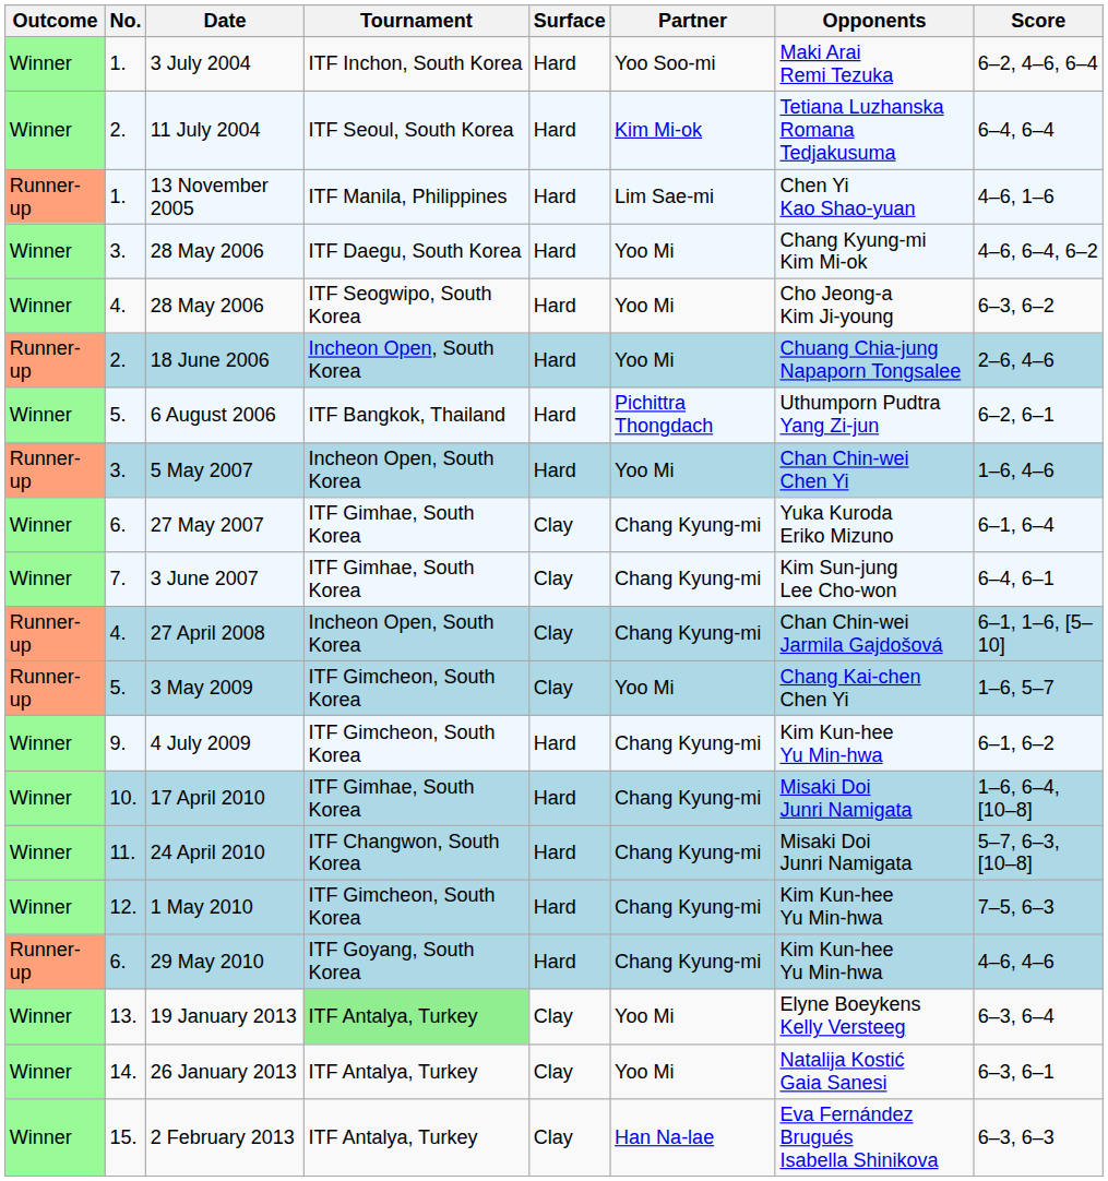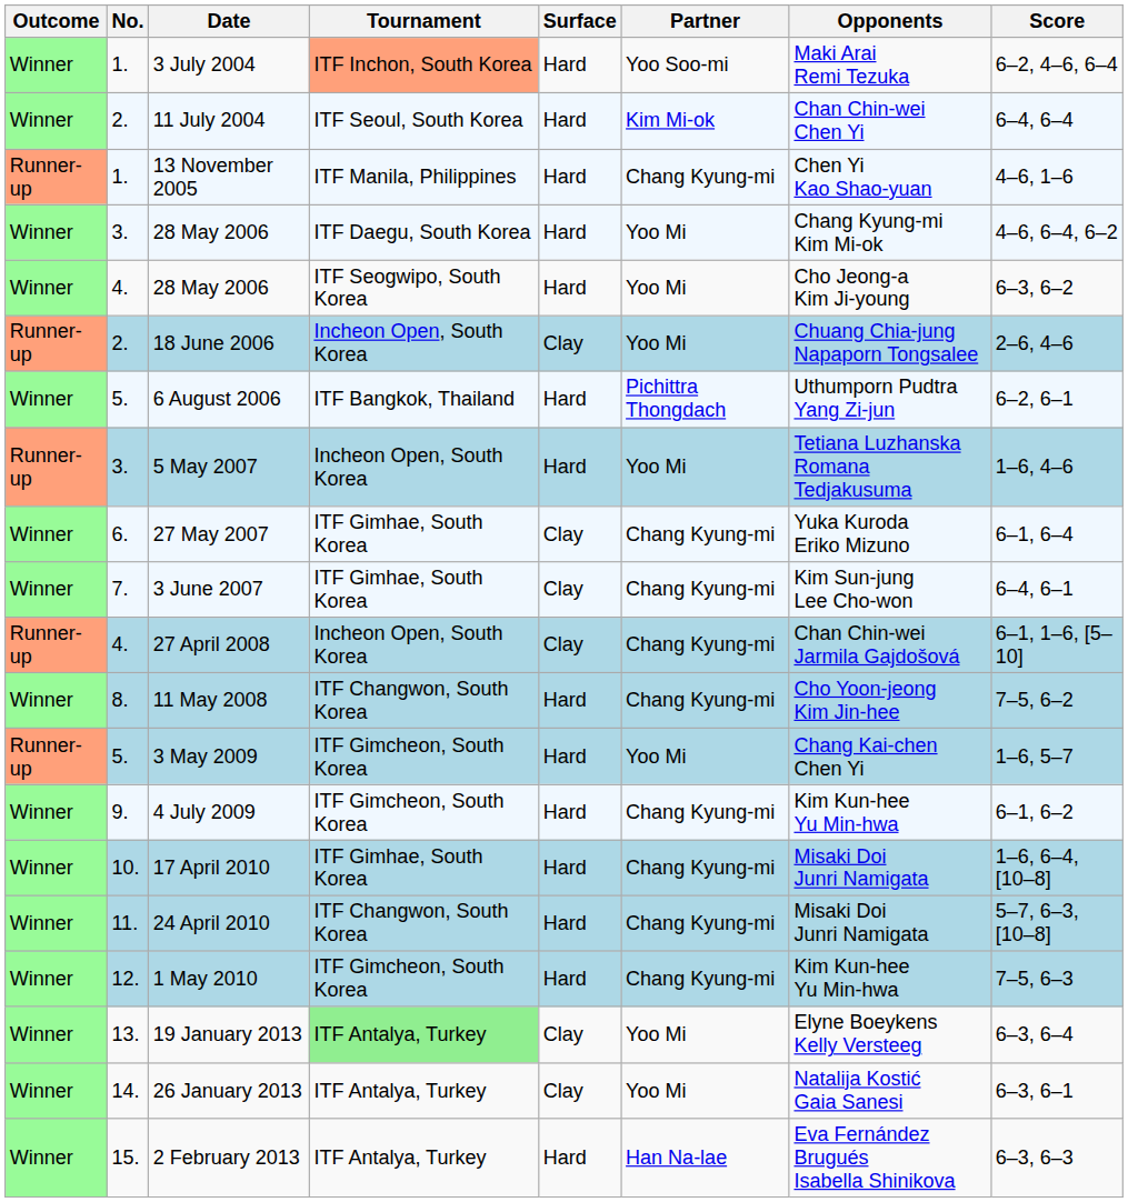 <table class="sortable wikitable" style="font-size:97%;">
 <tr>
 <th>Outcome</th>
 <th>No.</th>
 <th>Date</th>
 <th>Tournament</th>
 <th>Surface</th>
 <th>Partner</th>
 <th>Opponents</th>
 <th class="unsortable">Score</th>
 </tr>
 <tr>
 <td bgcolor="98FB98">Winner</td>
 <td>1.</td>
 <td>3 July 2004</td>
-<td>ITF Inchon, South Korea</td>
+<td style="background: lightsalmon;">ITF Inchon, South Korea</td>
 <td>Hard</td>
 <td> Yoo Soo-mi</td>
 <td> <a href='#'>Maki Arai</a> <br>  <a href='#'>Remi Tezuka</a></td>
 <td>6–2, 4–6, 6–4</td>
 </tr>
 <tr bgcolor="#f0f8ff">
 <td bgcolor="98FB98">Winner</td>
 <td>2.</td>
 <td>11 July 2004</td>
 <td>ITF Seoul, South Korea</td>
 <td>Hard</td>
 <td> <a href='#'>Kim Mi-ok</a></td>
-<td> <a href='#'>Tetiana Luzhanska</a> <br>  <a href='#'>Romana Tedjakusuma</a></td>
+<td> <a href='#'>Chan Chin-wei</a> <br>  <a href='#'>Chen Yi</a></td>
 <td>6–4, 6–4</td>
 </tr>
 <tr bgcolor="#f0f8ff">
 <td bgcolor="FFA07A">Runner-up</td>
 <td>1.</td>
 <td>13 November 2005</td>
 <td>ITF Manila, Philippines</td>
 <td>Hard</td>
-<td> Lim Sae-mi</td>
+<td> Chang Kyung-mi</td>
 <td> Chen Yi <br>  <a href='#'>Kao Shao-yuan</a></td>
 <td>4–6, 1–6</td>
 </tr>
 <tr bgcolor="#f0f8ff">
 <td bgcolor="98FB98">Winner</td>
 <td>3.</td>
 <td>28 May 2006</td>
 <td>ITF Daegu, South Korea</td>
 <td>Hard</td>
 <td> Yoo Mi</td>
 <td> Chang Kyung-mi <br>  Kim Mi-ok</td>
 <td>4–6, 6–4, 6–2</td>
 </tr>
 <tr>
 <td bgcolor="98FB98">Winner</td>
 <td>4.</td>
 <td>28 May 2006</td>
 <td>ITF Seogwipo, South Korea</td>
 <td>Hard</td>
 <td> Yoo Mi</td>
 <td> Cho Jeong-a <br>  Kim Ji-young</td>
 <td>6–3, 6–2</td>
 </tr>
 <tr bgcolor="lightblue">
 <td bgcolor="FFA07A">Runner-up</td>
 <td>2.</td>
 <td>18 June 2006</td>
 <td><a href='#'>Incheon Open</a>, South Korea</td>
-<td>Hard</td>
+<td>Clay</td>
 <td> Yoo Mi</td>
 <td> <a href='#'>Chuang Chia-jung</a> <br>  <a href='#'>Napaporn Tongsalee</a></td>
 <td>2–6, 4–6</td>
 </tr>
 <tr bgcolor="#f0f8ff">
 <td bgcolor="98FB98">Winner</td>
 <td>5.</td>
 <td>6 August 2006</td>
 <td>ITF Bangkok, Thailand</td>
 <td>Hard</td>
 <td> <a href='#'>Pichittra Thongdach</a></td>
 <td> Uthumporn Pudtra <br>  <a href='#'>Yang Zi-jun</a></td>
 <td>6–2, 6–1</td>
 </tr>
 <tr bgcolor="lightblue">
 <td bgcolor="FFA07A">Runner-up</td>
 <td>3.</td>
 <td>5 May 2007</td>
 <td>Incheon Open, South Korea</td>
 <td>Hard</td>
 <td> Yoo Mi</td>
-<td> <a href='#'>Chan Chin-wei</a> <br>  <a href='#'>Chen Yi</a></td>
+<td> <a href='#'>Tetiana Luzhanska</a> <br>  <a href='#'>Romana Tedjakusuma</a></td>
 <td>1–6, 4–6</td>
 </tr>
 <tr bgcolor="#f0f8ff">
 <td bgcolor="98FB98">Winner</td>
 <td>6.</td>
 <td>27 May 2007</td>
 <td>ITF Gimhae, South Korea</td>
 <td>Clay</td>
 <td> Chang Kyung-mi</td>
 <td> Yuka Kuroda <br>  Eriko Mizuno</td>
 <td>6–1, 6–4</td>
 </tr>
 <tr bgcolor="#f0f8ff">
 <td bgcolor="98FB98">Winner</td>
 <td>7.</td>
 <td>3 June 2007</td>
 <td>ITF Gimhae, South Korea</td>
 <td>Clay</td>
 <td> Chang Kyung-mi</td>
 <td> Kim Sun-jung <br>  Lee Cho-won</td>
 <td>6–4, 6–1</td>
 </tr>
 <tr bgcolor="lightblue">
 <td bgcolor="FFA07A">Runner-up</td>
 <td>4.</td>
 <td>27 April 2008</td>
 <td>Incheon Open, South Korea</td>
 <td>Clay</td>
 <td> Chang Kyung-mi</td>
 <td> Chan Chin-wei <br>  <a href='#'>Jarmila Gajdošová</a></td>
 <td>6–1, 1–6, [5–10]</td>
 </tr>
 <tr bgcolor="lightblue">
+<td bgcolor="98FB98">Winner</td>
+<td>8.</td>
+<td>11 May 2008</td>
+<td>ITF Changwon, South Korea</td>
+<td>Hard</td>
+<td> Chang Kyung-mi</td>
+<td> <a href='#'>Cho Yoon-jeong</a> <br>  <a href='#'>Kim Jin-hee</a></td>
+<td>7–5, 6–2</td>
+</tr>
+<tr bgcolor="lightblue">
 <td bgcolor="FFA07A">Runner-up</td>
 <td>5.</td>
 <td>3 May 2009</td>
 <td>ITF Gimcheon, South Korea</td>
-<td>Clay</td>
+<td>Hard</td>
 <td> Yoo Mi</td>
 <td> <a href='#'>Chang Kai-chen</a> <br>  Chen Yi</td>
 <td>1–6, 5–7</td>
 </tr>
 <tr bgcolor="#f0f8ff">
 <td bgcolor="98FB98">Winner</td>
 <td>9.</td>
 <td>4 July 2009</td>
 <td>ITF Gimcheon, South Korea</td>
 <td>Hard</td>
 <td> Chang Kyung-mi</td>
 <td> Kim Kun-hee <br>  <a href='#'>Yu Min-hwa</a></td>
 <td>6–1, 6–2</td>
 </tr>
 <tr bgcolor="lightblue">
 <td bgcolor="98FB98">Winner</td>
 <td>10.</td>
 <td>17 April 2010</td>
 <td>ITF Gimhae, South Korea</td>
 <td>Hard</td>
 <td> Chang Kyung-mi</td>
 <td> <a href='#'>Misaki Doi</a> <br>  <a href='#'>Junri Namigata</a></td>
 <td>1–6, 6–4, [10–8]</td>
 </tr>
 <tr bgcolor="lightblue">
 <td bgcolor="98FB98">Winner</td>
 <td>11.</td>
 <td>24 April 2010</td>
 <td>ITF Changwon, South Korea</td>
 <td>Hard</td>
 <td> Chang Kyung-mi</td>
 <td> Misaki Doi <br>  Junri Namigata</td>
 <td>5–7, 6–3, [10–8]</td>
 </tr>
 <tr bgcolor="lightblue">
 <td bgcolor="98FB98">Winner</td>
 <td>12.</td>
 <td>1 May 2010</td>
 <td>ITF Gimcheon, South Korea</td>
 <td>Hard</td>
 <td> Chang Kyung-mi</td>
 <td> Kim Kun-hee <br>  Yu Min-hwa</td>
 <td>7–5, 6–3</td>
 </tr>
-<tr bgcolor="lightblue">
-<td bgcolor="FFA07A">Runner-up</td>
-<td>6.</td>
-<td>29 May 2010</td>
-<td>ITF Goyang, South Korea</td>
-<td>Hard</td>
-<td> Chang Kyung-mi</td>
-<td> Kim Kun-hee <br>  Yu Min-hwa</td>
-<td>4–6, 4–6</td>
-</tr>
 <tr>
 <td bgcolor="98FB98">Winner</td>
 <td>13.</td>
 <td>19 January 2013</td>
 <td style="background: lightgreen;">ITF Antalya, Turkey</td>
 <td>Clay</td>
 <td> Yoo Mi</td>
 <td> Elyne Boeykens <br>  <a href='#'>Kelly Versteeg</a></td>
 <td>6–3, 6–4</td>
 </tr>
 <tr>
 <td bgcolor="98FB98">Winner</td>
 <td>14.</td>
 <td>26 January 2013</td>
 <td>ITF Antalya, Turkey</td>
 <td>Clay</td>
 <td> Yoo Mi</td>
 <td> <a href='#'>Natalija Kostić</a> <br>  <a href='#'>Gaia Sanesi</a></td>
 <td>6–3, 6–1</td>
 </tr>
 <tr>
 <td bgcolor="98FB98">Winner</td>
 <td>15.</td>
 <td>2 February 2013</td>
 <td>ITF Antalya, Turkey</td>
-<td>Clay</td>
+<td>Hard</td>
 <td> <a href='#'>Han Na-lae</a></td>
 <td> <a href='#'>Eva Fernández Brugués</a> <br>  <a href='#'>Isabella Shinikova</a></td>
 <td>6–3, 6–3</td>
 </tr>
 </table>
